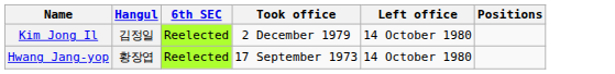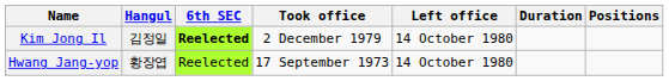 <table class="wikitable sortable">
 <tr>
 <th>Name</th>
 <th><a href='#'>Hangul</a></th>
 <th><a href='#'>6th SEC</a></th>
 <th>Took office</th>
 <th>Left office</th>
+<th>Duration</th>
 <th>Positions</th>
 </tr>
 <tr>
 <th align="center" scope="row" style="font-weight:normal;"><a href='#'>Kim Jong Il</a></th>
 <th align="center" scope="row" style="font-weight:normal;">김정일</th>
-<td align="center" style="background: GreenYellow">Reelected</td>
+<td align="center" style="background: GreenYellow"><strong>Reelected</strong></td>
 <td align="center">2 December 1979</td>
 <td align="center">14 October 1980</td>
+<td align="center"></td>
 <td></td>
 </tr>
 <tr>
 <th align="center" scope="row" style="font-weight:normal;"><a href='#'>Hwang Jang-yop</a></th>
 <th align="center" scope="row" style="font-weight:normal;">황장엽</th>
 <td align="center" style="background: GreenYellow">Reelected</td>
 <td align="center">17 September 1973</td>
 <td align="center">14 October 1980</td>
+<td align="center"></td>
 <td></td>
 </tr>
 </table>
